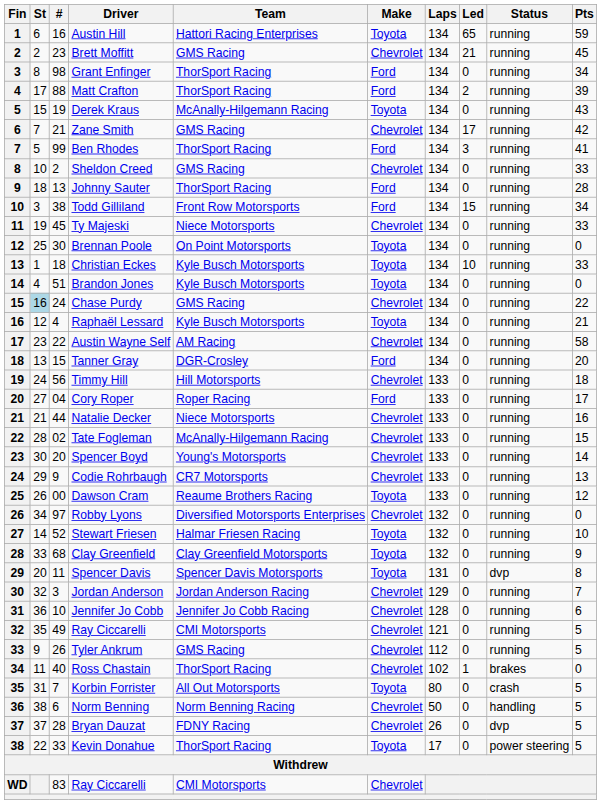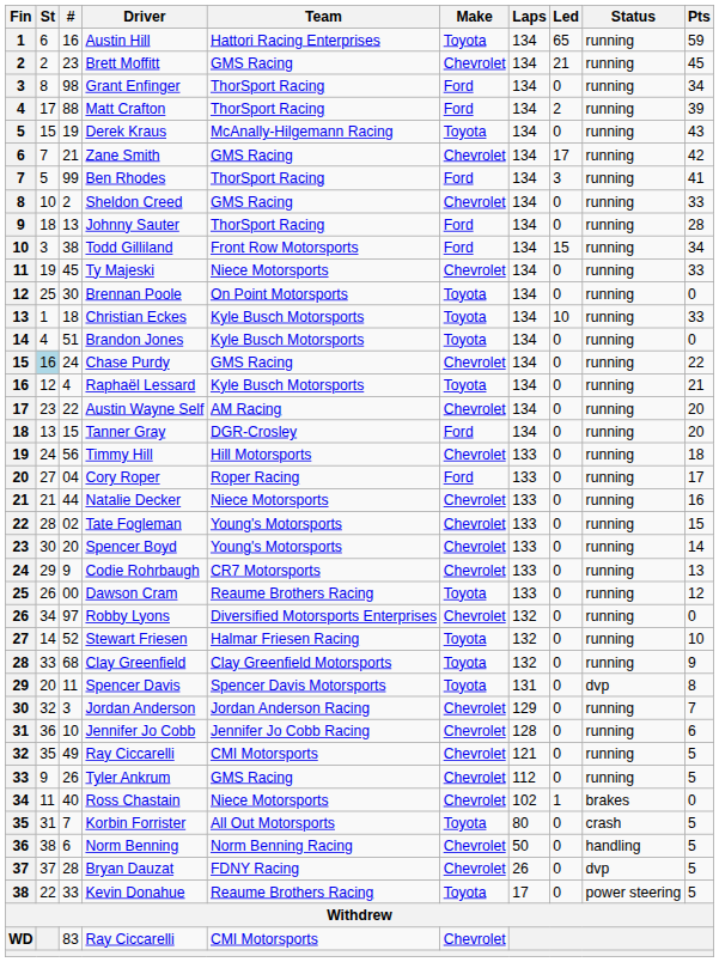 <table class="wikitable" style="font-size:95%">
 <tr>
 <th>Fin</th>
 <th>St</th>
 <th>#</th>
 <th>Driver</th>
 <th>Team</th>
 <th>Make</th>
 <th>Laps</th>
 <th>Led</th>
 <th>Status</th>
 <th>Pts</th>
 </tr>
 <tr>
 <th>1</th>
 <td>6</td>
 <td>16</td>
 <td><a href='#'>Austin Hill</a></td>
 <td><a href='#'>Hattori Racing Enterprises</a></td>
 <td><a href='#'>Toyota</a></td>
 <td>134</td>
 <td>65</td>
 <td>running</td>
 <td>59</td>
 </tr>
 <tr>
 <th>2</th>
 <td>2</td>
 <td>23</td>
 <td><a href='#'>Brett Moffitt</a></td>
 <td><a href='#'>GMS Racing</a></td>
 <td><a href='#'>Chevrolet</a></td>
 <td>134</td>
 <td>21</td>
 <td>running</td>
 <td>45</td>
 </tr>
 <tr>
 <th>3</th>
 <td>8</td>
 <td>98</td>
 <td><a href='#'>Grant Enfinger</a></td>
 <td><a href='#'>ThorSport Racing</a></td>
 <td><a href='#'>Ford</a></td>
 <td>134</td>
 <td>0</td>
 <td>running</td>
 <td>34</td>
 </tr>
 <tr>
 <th>4</th>
 <td>17</td>
 <td>88</td>
 <td><a href='#'>Matt Crafton</a></td>
 <td><a href='#'>ThorSport Racing</a></td>
 <td><a href='#'>Ford</a></td>
 <td>134</td>
 <td>2</td>
 <td>running</td>
 <td>39</td>
 </tr>
 <tr>
 <th>5</th>
 <td>15</td>
 <td>19</td>
 <td><a href='#'>Derek Kraus</a></td>
 <td><a href='#'>McAnally-Hilgemann Racing</a></td>
 <td><a href='#'>Toyota</a></td>
 <td>134</td>
 <td>0</td>
 <td>running</td>
 <td>43</td>
 </tr>
 <tr>
 <th>6</th>
 <td>7</td>
 <td>21</td>
 <td><a href='#'>Zane Smith</a></td>
 <td><a href='#'>GMS Racing</a></td>
 <td><a href='#'>Chevrolet</a></td>
 <td>134</td>
 <td>17</td>
 <td>running</td>
 <td>42</td>
 </tr>
 <tr>
 <th>7</th>
 <td>5</td>
 <td>99</td>
 <td><a href='#'>Ben Rhodes</a></td>
 <td><a href='#'>ThorSport Racing</a></td>
 <td><a href='#'>Ford</a></td>
 <td>134</td>
 <td>3</td>
 <td>running</td>
 <td>41</td>
 </tr>
 <tr>
 <th>8</th>
 <td>10</td>
 <td>2</td>
 <td><a href='#'>Sheldon Creed</a></td>
 <td><a href='#'>GMS Racing</a></td>
 <td><a href='#'>Chevrolet</a></td>
 <td>134</td>
 <td>0</td>
 <td>running</td>
 <td>33</td>
 </tr>
 <tr>
 <th>9</th>
 <td>18</td>
 <td>13</td>
 <td><a href='#'>Johnny Sauter</a></td>
 <td><a href='#'>ThorSport Racing</a></td>
 <td><a href='#'>Ford</a></td>
 <td>134</td>
 <td>0</td>
 <td>running</td>
 <td>28</td>
 </tr>
 <tr>
 <th>10</th>
 <td>3</td>
 <td>38</td>
 <td><a href='#'>Todd Gilliland</a></td>
 <td><a href='#'>Front Row Motorsports</a></td>
 <td><a href='#'>Ford</a></td>
 <td>134</td>
 <td>15</td>
 <td>running</td>
 <td>34</td>
 </tr>
 <tr>
 <th>11</th>
 <td>19</td>
 <td>45</td>
 <td><a href='#'>Ty Majeski</a></td>
 <td><a href='#'>Niece Motorsports</a></td>
 <td><a href='#'>Chevrolet</a></td>
 <td>134</td>
 <td>0</td>
 <td>running</td>
 <td>33</td>
 </tr>
 <tr>
 <th>12</th>
 <td>25</td>
 <td>30</td>
 <td><a href='#'>Brennan Poole</a></td>
 <td><a href='#'>On Point Motorsports</a></td>
 <td><a href='#'>Toyota</a></td>
 <td>134</td>
 <td>0</td>
 <td>running</td>
 <td>0</td>
 </tr>
 <tr>
 <th>13</th>
 <td>1</td>
 <td>18</td>
 <td><a href='#'>Christian Eckes</a></td>
 <td><a href='#'>Kyle Busch Motorsports</a></td>
 <td><a href='#'>Toyota</a></td>
 <td>134</td>
 <td>10</td>
 <td>running</td>
 <td>33</td>
 </tr>
 <tr>
 <th>14</th>
 <td>4</td>
 <td>51</td>
 <td><a href='#'>Brandon Jones</a></td>
 <td><a href='#'>Kyle Busch Motorsports</a></td>
 <td><a href='#'>Toyota</a></td>
 <td>134</td>
 <td>0</td>
 <td>running</td>
 <td>0</td>
 </tr>
 <tr>
 <th>15</th>
 <td style="background: lightblue;">16</td>
 <td>24</td>
 <td><a href='#'>Chase Purdy</a></td>
 <td><a href='#'>GMS Racing</a></td>
 <td><a href='#'>Chevrolet</a></td>
 <td>134</td>
 <td>0</td>
 <td>running</td>
 <td>22</td>
 </tr>
 <tr>
 <th>16</th>
 <td>12</td>
 <td>4</td>
 <td><a href='#'>Raphaël Lessard</a></td>
 <td><a href='#'>Kyle Busch Motorsports</a></td>
 <td><a href='#'>Toyota</a></td>
 <td>134</td>
 <td>0</td>
 <td>running</td>
 <td>21</td>
 </tr>
 <tr>
 <th>17</th>
 <td>23</td>
 <td>22</td>
 <td><a href='#'>Austin Wayne Self</a></td>
 <td><a href='#'>AM Racing</a></td>
 <td><a href='#'>Chevrolet</a></td>
 <td>134</td>
 <td>0</td>
 <td>running</td>
-<td>58</td>
+<td>20</td>
 </tr>
 <tr>
 <th>18</th>
 <td>13</td>
 <td>15</td>
 <td><a href='#'>Tanner Gray</a></td>
 <td><a href='#'>DGR-Crosley</a></td>
 <td><a href='#'>Ford</a></td>
 <td>134</td>
 <td>0</td>
 <td>running</td>
 <td>20</td>
 </tr>
 <tr>
 <th>19</th>
 <td>24</td>
 <td>56</td>
 <td><a href='#'>Timmy Hill</a></td>
 <td><a href='#'>Hill Motorsports</a></td>
 <td><a href='#'>Chevrolet</a></td>
 <td>133</td>
 <td>0</td>
 <td>running</td>
 <td>18</td>
 </tr>
 <tr>
 <th>20</th>
 <td>27</td>
 <td>04</td>
 <td><a href='#'>Cory Roper</a></td>
 <td><a href='#'>Roper Racing</a></td>
 <td><a href='#'>Ford</a></td>
 <td>133</td>
 <td>0</td>
 <td>running</td>
 <td>17</td>
 </tr>
 <tr>
 <th>21</th>
 <td>21</td>
 <td>44</td>
 <td><a href='#'>Natalie Decker</a></td>
 <td><a href='#'>Niece Motorsports</a></td>
 <td><a href='#'>Chevrolet</a></td>
 <td>133</td>
 <td>0</td>
 <td>running</td>
 <td>16</td>
 </tr>
 <tr>
 <th>22</th>
 <td>28</td>
 <td>02</td>
 <td><a href='#'>Tate Fogleman</a></td>
-<td><a href='#'>McAnally-Hilgemann Racing</a></td>
+<td><a href='#'>Young's Motorsports</a></td>
 <td><a href='#'>Chevrolet</a></td>
 <td>133</td>
 <td>0</td>
 <td>running</td>
 <td>15</td>
 </tr>
 <tr>
 <th>23</th>
 <td>30</td>
 <td>20</td>
 <td><a href='#'>Spencer Boyd</a></td>
 <td><a href='#'>Young's Motorsports</a></td>
 <td><a href='#'>Chevrolet</a></td>
 <td>133</td>
 <td>0</td>
 <td>running</td>
 <td>14</td>
 </tr>
 <tr>
 <th>24</th>
 <td>29</td>
 <td>9</td>
 <td><a href='#'>Codie Rohrbaugh</a></td>
 <td><a href='#'>CR7 Motorsports</a></td>
 <td><a href='#'>Chevrolet</a></td>
 <td>133</td>
 <td>0</td>
 <td>running</td>
 <td>13</td>
 </tr>
 <tr>
 <th>25</th>
 <td>26</td>
 <td>00</td>
 <td><a href='#'>Dawson Cram</a></td>
 <td><a href='#'>Reaume Brothers Racing</a></td>
 <td><a href='#'>Toyota</a></td>
 <td>133</td>
 <td>0</td>
 <td>running</td>
 <td>12</td>
 </tr>
 <tr>
 <th>26</th>
 <td>34</td>
 <td>97</td>
 <td><a href='#'>Robby Lyons</a></td>
 <td><a href='#'>Diversified Motorsports Enterprises</a></td>
 <td><a href='#'>Chevrolet</a></td>
 <td>132</td>
 <td>0</td>
 <td>running</td>
 <td>0</td>
 </tr>
 <tr>
 <th>27</th>
 <td>14</td>
 <td>52</td>
 <td><a href='#'>Stewart Friesen</a></td>
 <td><a href='#'>Halmar Friesen Racing</a></td>
 <td><a href='#'>Toyota</a></td>
 <td>132</td>
 <td>0</td>
 <td>running</td>
 <td>10</td>
 </tr>
 <tr>
 <th>28</th>
 <td>33</td>
 <td>68</td>
 <td><a href='#'>Clay Greenfield</a></td>
 <td><a href='#'>Clay Greenfield Motorsports</a></td>
 <td><a href='#'>Toyota</a></td>
 <td>132</td>
 <td>0</td>
 <td>running</td>
 <td>9</td>
 </tr>
 <tr>
 <th>29</th>
 <td>20</td>
 <td>11</td>
 <td><a href='#'>Spencer Davis</a></td>
 <td><a href='#'>Spencer Davis Motorsports</a></td>
 <td><a href='#'>Toyota</a></td>
 <td>131</td>
 <td>0</td>
 <td>dvp</td>
 <td>8</td>
 </tr>
 <tr>
 <th>30</th>
 <td>32</td>
 <td>3</td>
 <td><a href='#'>Jordan Anderson</a></td>
 <td><a href='#'>Jordan Anderson Racing</a></td>
 <td><a href='#'>Chevrolet</a></td>
 <td>129</td>
 <td>0</td>
 <td>running</td>
 <td>7</td>
 </tr>
 <tr>
 <th>31</th>
 <td>36</td>
 <td>10</td>
 <td><a href='#'>Jennifer Jo Cobb</a></td>
 <td><a href='#'>Jennifer Jo Cobb Racing</a></td>
 <td><a href='#'>Chevrolet</a></td>
 <td>128</td>
 <td>0</td>
 <td>running</td>
 <td>6</td>
 </tr>
 <tr>
 <th>32</th>
 <td>35</td>
 <td>49</td>
 <td><a href='#'>Ray Ciccarelli</a></td>
 <td><a href='#'>CMI Motorsports</a></td>
 <td><a href='#'>Chevrolet</a></td>
 <td>121</td>
 <td>0</td>
 <td>running</td>
 <td>5</td>
 </tr>
 <tr>
 <th>33</th>
 <td>9</td>
 <td>26</td>
 <td><a href='#'>Tyler Ankrum</a></td>
 <td><a href='#'>GMS Racing</a></td>
 <td><a href='#'>Chevrolet</a></td>
 <td>112</td>
 <td>0</td>
 <td>running</td>
 <td>5</td>
 </tr>
 <tr>
 <th>34</th>
 <td>11</td>
 <td>40</td>
 <td><a href='#'>Ross Chastain</a></td>
-<td><a href='#'>ThorSport Racing</a></td>
+<td><a href='#'>Niece Motorsports</a></td>
 <td><a href='#'>Chevrolet</a></td>
 <td>102</td>
 <td>1</td>
 <td>brakes</td>
 <td>0</td>
 </tr>
 <tr>
 <th>35</th>
 <td>31</td>
 <td>7</td>
 <td><a href='#'>Korbin Forrister</a></td>
 <td><a href='#'>All Out Motorsports</a></td>
 <td><a href='#'>Toyota</a></td>
 <td>80</td>
 <td>0</td>
 <td>crash</td>
 <td>5</td>
 </tr>
 <tr>
 <th>36</th>
 <td>38</td>
 <td>6</td>
 <td><a href='#'>Norm Benning</a></td>
 <td><a href='#'>Norm Benning Racing</a></td>
 <td><a href='#'>Chevrolet</a></td>
 <td>50</td>
 <td>0</td>
 <td>handling</td>
 <td>5</td>
 </tr>
 <tr>
 <th>37</th>
 <td>37</td>
 <td>28</td>
 <td><a href='#'>Bryan Dauzat</a></td>
 <td><a href='#'>FDNY Racing</a></td>
 <td><a href='#'>Chevrolet</a></td>
 <td>26</td>
 <td>0</td>
 <td>dvp</td>
 <td>5</td>
 </tr>
 <tr>
 <th>38</th>
 <td>22</td>
 <td>33</td>
 <td><a href='#'>Kevin Donahue</a></td>
-<td><a href='#'>ThorSport Racing</a></td>
+<td><a href='#'>Reaume Brothers Racing</a></td>
 <td><a href='#'>Toyota</a></td>
 <td>17</td>
 <td>0</td>
 <td>power steering</td>
 <td>5</td>
 </tr>
 <tr>
 <th colspan="10">Withdrew</th>
 </tr>
 <tr>
 <th>WD</th>
 <th></th>
 <td>83</td>
 <td><a href='#'>Ray Ciccarelli</a></td>
 <td><a href='#'>CMI Motorsports</a></td>
 <td><a href='#'>Chevrolet</a></td>
 <th colspan="4"></th>
 </tr>
 <tr>
 <th colspan="10"></th>
 </tr>
 </table>
